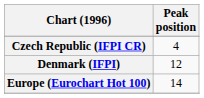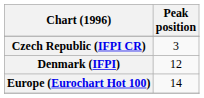 <table class="wikitable sortable plainrowheaders" style="text-align:center">
 <tr>
 <th>Chart (1996)</th>
 <th>Peak<br>position</th>
 </tr>
 <tr>
 </tr>
 <tr>
 </tr>
 <tr>
 <th scope="row">Czech Republic (<a href='#'>IFPI CR</a>)</th>
-<td>4</td>
+<td>3</td>
 </tr>
 <tr>
 <th scope="row">Denmark (<a href='#'>IFPI</a>)</th>
 <td>12</td>
 </tr>
 <tr>
 <th scope="row">Europe (<a href='#'>Eurochart Hot 100</a>)</th>
 <td>14</td>
 </tr>
 <tr>
 </tr>
 <tr>
 </tr>
 <tr>
 </tr>
 <tr>
 </tr>
 <tr>
 </tr>
 <tr>
 </tr>
 </table>
